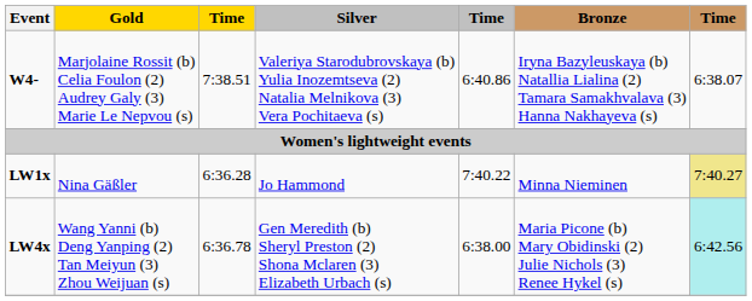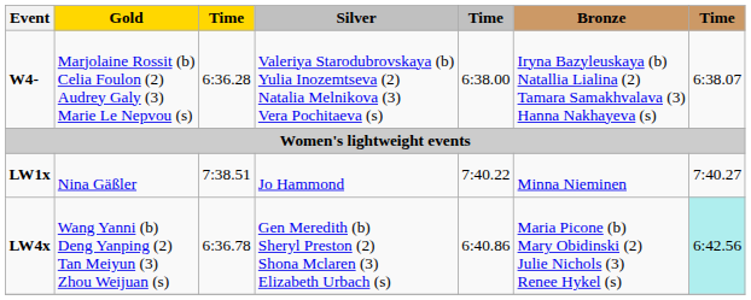 <table class="wikitable">
 <tr>
 <th>Event</th>
 <th style="text-align:center;background-color:gold;">Gold</th>
 <th style="text-align:center;background-color:gold;">Time</th>
 <th style="text-align:center;background-color:silver;">Silver</th>
 <th style="text-align:center;background-color:silver;">Time</th>
 <th style="text-align:center;background-color:#CC9966;">Bronze</th>
 <th style="text-align:center;background-color:#CC9966;">Time</th>
 </tr>
 <tr>
 <td><strong>W4-</strong></td>
 <td> <br><a href='#'>Marjolaine Rossit</a> (b)<br><a href='#'>Celia Foulon</a> (2)<br><a href='#'>Audrey Galy</a> (3)<br><a href='#'>Marie Le Nepvou</a> (s)</td>
-<td>7:38.51</td>
+<td>6:36.28</td>
 <td> <br><a href='#'>Valeriya Starodubrovskaya</a> (b)<br><a href='#'>Yulia Inozemtseva</a> (2)<br><a href='#'>Natalia Melnikova</a> (3)<br><a href='#'>Vera Pochitaeva</a> (s)</td>
-<td>6:40.86</td>
+<td>6:38.00</td>
 <td> <br><a href='#'>Iryna Bazyleuskaya</a> (b)<br><a href='#'>Natallia Lialina</a> (2)<br><a href='#'>Tamara Samakhvalava</a> (3)<br><a href='#'>Hanna Nakhayeva</a> (s)</td>
 <td>6:38.07</td>
 </tr>
 <tr>
 <th colspan="7" style="background-color:#CCC;">Women's lightweight events</th>
 </tr>
 <tr>
 <td><strong>LW1x</strong></td>
 <td> <br> <a href='#'>Nina Gäßler</a></td>
-<td>6:36.28</td>
+<td>7:38.51</td>
 <td> <br> <a href='#'>Jo Hammond</a></td>
 <td>7:40.22</td>
 <td> <br> <a href='#'>Minna Nieminen</a></td>
-<td style="background: khaki;">7:40.27</td>
+<td>7:40.27</td>
 </tr>
 <tr>
 <td><strong>LW4x</strong></td>
 <td> <br><a href='#'>Wang Yanni</a> (b)<br><a href='#'>Deng Yanping</a> (2)<br><a href='#'>Tan Meiyun</a> (3)<br><a href='#'>Zhou Weijuan</a> (s)</td>
 <td>6:36.78</td>
 <td> <br><a href='#'>Gen Meredith</a> (b)<br><a href='#'>Sheryl Preston</a> (2)<br><a href='#'>Shona Mclaren</a> (3)<br><a href='#'>Elizabeth Urbach</a> (s)</td>
-<td>6:38.00</td>
+<td>6:40.86</td>
 <td> <br><a href='#'>Maria Picone</a> (b)<br><a href='#'>Mary Obidinski</a> (2)<br><a href='#'>Julie Nichols</a> (3)<br><a href='#'>Renee Hykel</a> (s)</td>
 <td style="background: paleturquoise;">6:42.56</td>
 </tr>
 <tr>
 </tr>
 </table>
